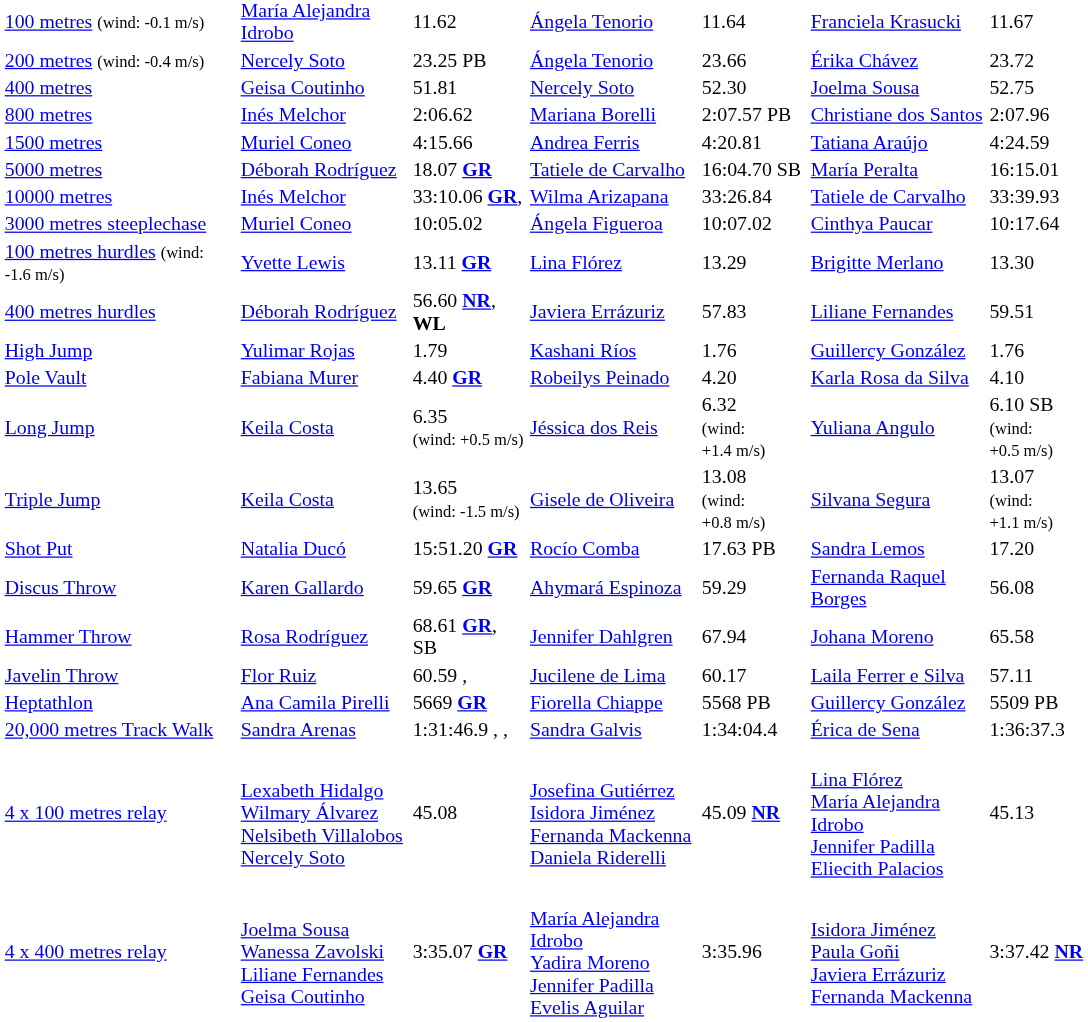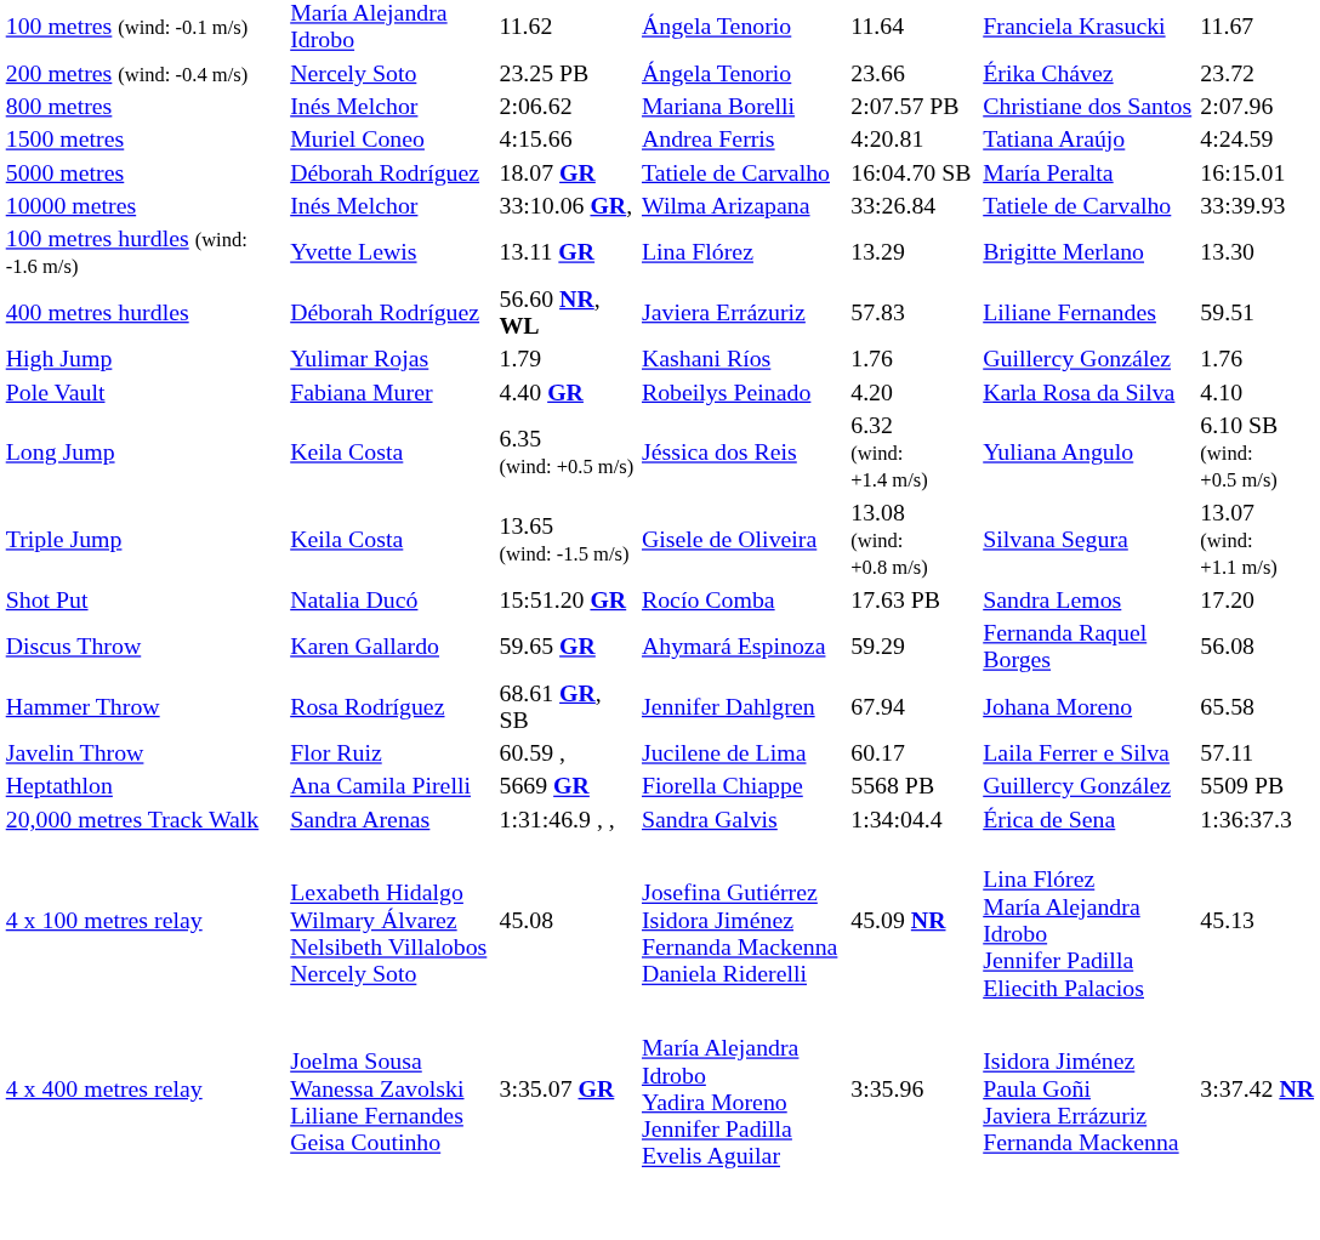 <table>
 <tr>
 <td><a href='#'>100 metres</a> <small>(wind: -0.1 m/s)</small></td>
 <td align=left><a href='#'>María Alejandra Idrobo</a> <br> </td>
 <td>11.62</td>
 <td align=left><a href='#'>Ángela Tenorio</a> <br> </td>
 <td>11.64</td>
 <td align=left><a href='#'>Franciela Krasucki</a> <br> </td>
 <td>11.67</td>
 </tr>
 <tr>
 <td><a href='#'>200 metres</a> <small>(wind: -0.4 m/s)</small></td>
 <td align=left><a href='#'>Nercely Soto</a> <br> </td>
 <td>23.25 PB</td>
 <td align=left><a href='#'>Ángela Tenorio</a> <br> </td>
 <td>23.66</td>
 <td align=left><a href='#'>Érika Chávez</a> <br> </td>
 <td>23.72</td>
-</tr>
-<tr>
-<td><a href='#'>400 metres</a></td>
-<td align=left><a href='#'>Geisa Coutinho</a> <br> </td>
-<td>51.81</td>
-<td align=left><a href='#'>Nercely Soto</a> <br> </td>
-<td>52.30</td>
-<td align=left><a href='#'>Joelma Sousa</a> <br> </td>
-<td>52.75</td>
 </tr>
 <tr>
 <td><a href='#'>800 metres</a></td>
 <td align=left><a href='#'>Inés Melchor</a> <br> </td>
 <td>2:06.62</td>
 <td align=left><a href='#'>Mariana Borelli</a> <br> </td>
 <td>2:07.57 PB</td>
 <td align=left><a href='#'>Christiane dos Santos</a> <br> </td>
 <td>2:07.96</td>
 </tr>
 <tr>
 <td><a href='#'>1500 metres</a></td>
 <td align=left><a href='#'>Muriel Coneo</a> <br> </td>
 <td>4:15.66 <strong></strong></td>
 <td align=left><a href='#'>Andrea Ferris</a> <br> </td>
 <td>4:20.81</td>
 <td align=left><a href='#'>Tatiana Araújo</a> <br> </td>
 <td>4:24.59</td>
 </tr>
 <tr>
 <td><a href='#'>5000 metres</a></td>
 <td align=left><a href='#'>Déborah Rodríguez</a> <br> </td>
 <td>18.07 <a href='#'><strong>GR</strong></a></td>
 <td align=left><a href='#'>Tatiele de Carvalho</a> <br> </td>
 <td>16:04.70 SB</td>
 <td align=left><a href='#'>María Peralta</a> <br> </td>
 <td>16:15.01</td>
 </tr>
 <tr>
 <td><a href='#'>10000 metres</a></td>
 <td align=left><a href='#'>Inés Melchor</a> <br> </td>
 <td>33:10.06 <a href='#'><strong>GR</strong></a>, <strong></strong></td>
 <td align=left><a href='#'>Wilma Arizapana</a> <br> </td>
 <td>33:26.84</td>
 <td align=left><a href='#'>Tatiele de Carvalho</a> <br> </td>
 <td>33:39.93</td>
-</tr>
-<tr>
-<td><a href='#'>3000 metres steeplechase</a></td>
-<td align=left><a href='#'>Muriel Coneo</a> <br> </td>
-<td>10:05.02 <strong></strong></td>
-<td align=left><a href='#'>Ángela Figueroa</a> <br> </td>
-<td>10:07.02</td>
-<td align=left><a href='#'>Cinthya Paucar</a> <br> </td>
-<td>10:17.64</td>
 </tr>
 <tr>
 <td><a href='#'>100 metres hurdles</a> <small>(wind: -1.6 m/s)</small></td>
 <td align=left><a href='#'>Yvette Lewis</a> <br> </td>
 <td>13.11 <a href='#'><strong>GR</strong></a></td>
 <td align=left><a href='#'>Lina Flórez</a> <br> </td>
 <td>13.29</td>
 <td align=left><a href='#'>Brigitte Merlano</a> <br> </td>
 <td>13.30</td>
 </tr>
 <tr>
 <td><a href='#'>400 metres hurdles</a></td>
 <td align=left><a href='#'>Déborah Rodríguez</a> <br> </td>
 <td>56.60 <a href='#'><strong>NR</strong></a>, <strong>WL</strong></td>
 <td align=left><a href='#'>Javiera Errázuriz</a> <br> </td>
 <td>57.83</td>
 <td align=left><a href='#'>Liliane Fernandes</a> <br> </td>
 <td>59.51</td>
 </tr>
 <tr>
 <td><a href='#'>High Jump</a></td>
 <td align=left><a href='#'>Yulimar Rojas</a> <br> </td>
 <td>1.79</td>
 <td align=left><a href='#'>Kashani Ríos</a> <br> </td>
 <td>1.76</td>
 <td align=left><a href='#'>Guillercy González</a> <br> </td>
 <td>1.76</td>
 </tr>
 <tr>
 <td><a href='#'>Pole Vault</a></td>
 <td align=left><a href='#'>Fabiana Murer</a> <br> </td>
 <td>4.40 <a href='#'><strong>GR</strong></a></td>
 <td align=left><a href='#'>Robeilys Peinado</a> <br> </td>
 <td>4.20</td>
 <td align=left><a href='#'>Karla Rosa da Silva</a> <br> </td>
 <td>4.10</td>
 </tr>
 <tr>
 <td><a href='#'>Long Jump</a></td>
 <td align=left><a href='#'>Keila Costa</a> <br> </td>
 <td>6.35 <br> <small>(wind: +0.5 m/s)</small></td>
 <td align=left><a href='#'>Jéssica dos Reis</a> <br> </td>
 <td>6.32 <br> <small>(wind: +1.4 m/s)</small></td>
 <td align=left><a href='#'>Yuliana Angulo</a> <br> </td>
 <td>6.10 SB <br> <small>(wind: +0.5 m/s)</small></td>
 </tr>
 <tr>
 <td><a href='#'>Triple Jump</a></td>
 <td align=left><a href='#'>Keila Costa</a> <br> </td>
 <td>13.65 <br> <small>(wind: -1.5 m/s)</small></td>
 <td align=left><a href='#'>Gisele de Oliveira</a> <br> </td>
 <td>13.08 <br> <small>(wind: +0.8 m/s)</small></td>
 <td align=left><a href='#'>Silvana Segura</a> <br> </td>
 <td>13.07 <br> <small>(wind: +1.1 m/s)</small></td>
 </tr>
 <tr>
 <td><a href='#'>Shot Put</a></td>
 <td align=left><a href='#'>Natalia Ducó</a> <br> </td>
 <td>15:51.20 <a href='#'><strong>GR</strong></a></td>
 <td align=left><a href='#'>Rocío Comba</a> <br> </td>
 <td>17.63 PB</td>
 <td align=left><a href='#'>Sandra Lemos</a> <br> </td>
 <td>17.20</td>
 </tr>
 <tr>
 <td><a href='#'>Discus Throw</a></td>
 <td align=left><a href='#'>Karen Gallardo</a> <br> </td>
 <td>59.65 <a href='#'><strong>GR</strong></a></td>
 <td align=left><a href='#'>Ahymará Espinoza</a> <br> </td>
 <td>59.29</td>
 <td align=left><a href='#'>Fernanda Raquel Borges</a> <br> </td>
 <td>56.08</td>
 </tr>
 <tr>
 <td><a href='#'>Hammer Throw</a></td>
 <td align=left><a href='#'>Rosa Rodríguez</a> <br> </td>
 <td>68.61 <a href='#'><strong>GR</strong></a>, SB</td>
 <td align=left><a href='#'>Jennifer Dahlgren</a> <br> </td>
 <td>67.94</td>
 <td align=left><a href='#'>Johana Moreno</a> <br> </td>
 <td>65.58</td>
 </tr>
 <tr>
 <td><a href='#'>Javelin Throw</a></td>
 <td align=left><a href='#'>Flor Ruiz</a> <br> </td>
 <td>60.59  <strong></strong>, <strong></strong></td>
 <td align=left><a href='#'>Jucilene de Lima</a> <br> </td>
 <td>60.17</td>
 <td align=left><a href='#'>Laila Ferrer e Silva</a> <br> </td>
 <td>57.11</td>
 </tr>
 <tr>
 <td><a href='#'>Heptathlon</a></td>
 <td align=left><a href='#'>Ana Camila Pirelli</a> <br> </td>
 <td>5669 <a href='#'><strong>GR</strong></a></td>
 <td align=left><a href='#'>Fiorella Chiappe</a> <br> </td>
 <td>5568 PB</td>
 <td align=left><a href='#'>Guillercy González</a> <br> </td>
 <td>5509 PB</td>
 </tr>
 <tr>
 <td><a href='#'>20,000 metres Track Walk</a></td>
 <td align=left><a href='#'>Sandra Arenas</a> <br> </td>
 <td>1:31:46.9 <strong></strong>, <strong></strong>, <strong></strong></td>
 <td align=left><a href='#'>Sandra Galvis</a> <br> </td>
 <td>1:34:04.4</td>
 <td align=left><a href='#'>Érica de Sena</a> <br> </td>
 <td>1:36:37.3</td>
 </tr>
 <tr>
 <td><a href='#'>4 x 100 metres relay</a></td>
 <td> <br> <a href='#'>Lexabeth Hidalgo</a> <br> <a href='#'>Wilmary Álvarez</a> <br> <a href='#'>Nelsibeth Villalobos</a> <br> <a href='#'>Nercely Soto</a></td>
 <td>45.08</td>
 <td> <br> <a href='#'>Josefina Gutiérrez</a> <br> <a href='#'>Isidora Jiménez</a> <br> <a href='#'>Fernanda Mackenna</a> <br> <a href='#'>Daniela Riderelli</a></td>
 <td>45.09 <a href='#'><strong>NR</strong></a></td>
 <td> <br> <a href='#'>Lina Flórez</a> <br> <a href='#'>María Alejandra Idrobo</a> <br> <a href='#'>Jennifer Padilla</a> <br> <a href='#'>Eliecith Palacios</a></td>
 <td>45.13</td>
 </tr>
 <tr>
 <td><a href='#'>4 x 400 metres relay</a></td>
 <td> <br> <a href='#'>Joelma Sousa</a> <br> <a href='#'>Wanessa Zavolski</a> <br> <a href='#'>Liliane Fernandes</a> <br> <a href='#'>Geisa Coutinho</a></td>
 <td>3:35.07 <a href='#'><strong>GR</strong></a></td>
 <td> <br> <a href='#'>María Alejandra Idrobo</a> <br> <a href='#'>Yadira Moreno</a> <br> <a href='#'>Jennifer Padilla</a> <br> <a href='#'>Evelis Aguilar</a></td>
 <td>3:35.96</td>
 <td> <br> <a href='#'>Isidora Jiménez</a> <br> <a href='#'>Paula Goñi</a> <br> <a href='#'>Javiera Errázuriz</a> <br> <a href='#'>Fernanda Mackenna</a></td>
 <td>3:37.42 <a href='#'><strong>NR</strong></a></td>
 </tr>
 </table>
